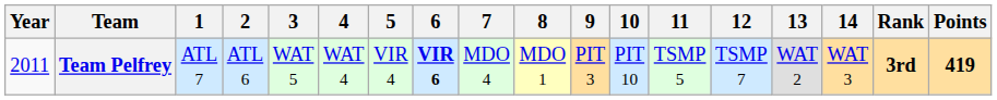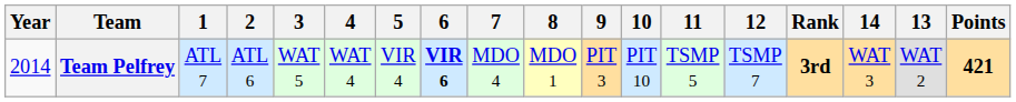 <table class="wikitable" style="text-align:center; font-size:90%">
 <tr>
 <th>Year</th>
 <th>Team</th>
 <th>1</th>
 <th>2</th>
 <th>3</th>
 <th>4</th>
 <th>5</th>
 <th>6</th>
 <th>7</th>
 <th>8</th>
 <th>9</th>
 <th>10</th>
 <th>11</th>
 <th>12</th>
+<th>Rank</th>
+<th>14</th>
 <th>13</th>
-<th>14</th>
-<th>Rank</th>
 <th>Points</th>
 </tr>
 <tr>
-<td><a href='#'>2011</a></td>
+<td><a href='#'>2014</a></td>
 <th><a href='#'>Team Pelfrey</a></th>
 <td style="background:#CFEAFF;"><a href='#'>ATL</a><br><small>7</small></td>
 <td style="background:#CFEAFF;"><a href='#'>ATL</a><br><small>6</small></td>
 <td style="background:#DFFFDF;"><a href='#'>WAT</a><br><small>5</small></td>
 <td style="background:#DFFFDF;"><a href='#'>WAT</a><br><small>4</small></td>
 <td style="background:#DFFFDF;"><a href='#'>VIR</a><br><small>4</small></td>
 <td style="background:#CFEAFF;"><strong><a href='#'>VIR</a><br><small>6</small></strong></td>
 <td style="background:#DFFFDF;"><a href='#'>MDO</a><br><small>4</small></td>
 <td style="background:#FFFFBF;"><a href='#'>MDO</a><br><small>1</small></td>
 <td style="background:#FFDF9F;"><a href='#'>PIT</a><br><small>3</small></td>
 <td style="background:#CFEAFF;"><a href='#'>PIT</a><br><small>10</small></td>
 <td style="background:#DFFFDF;"><a href='#'>TSMP</a><br><small>5</small></td>
 <td style="background:#CFEAFF;"><a href='#'>TSMP</a><br><small>7</small></td>
+<td style="background:#FFDF9F;"><strong>3rd</strong></td>
+<td style="background:#FFDF9F;"><a href='#'>WAT</a><br><small>3</small></td>
 <td style="background:#DFDFDF;"><a href='#'>WAT</a><br><small>2</small></td>
-<td style="background:#FFDF9F;"><a href='#'>WAT</a><br><small>3</small></td>
-<td style="background:#FFDF9F;"><strong>3rd</strong></td>
-<td style="background:#FFDF9F;"><strong>419</strong></td>
+<td style="background:#FFDF9F;"><strong>421</strong></td>
 </tr>
 </table>
